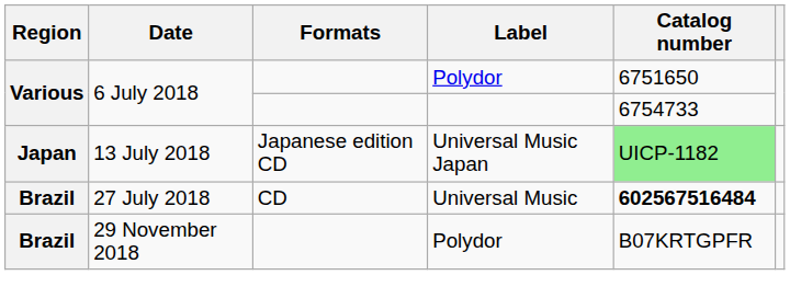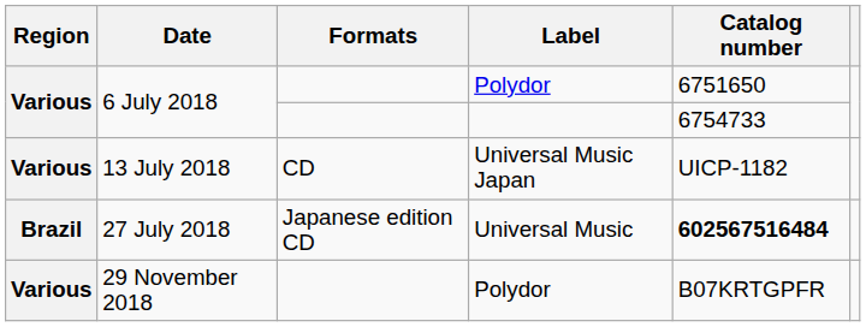 <table class="wikitable plainrowheaders">
 <tr>
 <th scope="col">Region</th>
 <th scope="col">Date</th>
 <th scope="col">Formats</th>
 <th scope="col">Label</th>
 <th scope="col">Catalog number</th>
 <th scope="col"></th>
 </tr>
 <tr>
 <th scope="row" rowspan="2">Various</th>
 <td rowspan="2">6 July 2018</td>
 <td></td>
 <td><a href='#'>Polydor</a></td>
 <td>6751650</td>
 <td style="text-align:center;" rowspan="2"></td>
 </tr>
 <tr>
 <td></td>
 <td></td>
 <td>6754733</td>
 </tr>
 <tr>
-<th scope="row">Japan</th>
+<th scope="row">Various</th>
 <td>13 July 2018</td>
-<td>Japanese edition CD</td>
+<td>CD</td>
 <td>Universal Music Japan</td>
-<td style="background: lightgreen;">UICP-1182</td>
+<td>UICP-1182</td>
 <td style="text-align:center;"></td>
 </tr>
 <tr>
 <th scope="row">Brazil</th>
 <td>27 July 2018</td>
-<td>CD</td>
+<td>Japanese edition CD</td>
 <td>Universal Music</td>
 <td><strong>602567516484</strong></td>
 <td style="text-align:center;"></td>
 </tr>
 <tr>
-<th scope="row">Brazil</th>
+<th scope="row">Various</th>
 <td>29 November 2018</td>
 <td></td>
 <td>Polydor</td>
 <td>B07KRTGPFR</td>
 <td style="text-align:center;"></td>
 </tr>
 </table>
